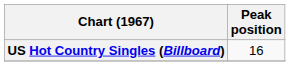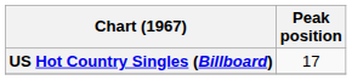 <table class="wikitable plainrowheaders" style="text-align:center">
 <tr>
 <th scope="col">Chart (1967)</th>
 <th scope="col">Peak<br>position</th>
 </tr>
 <tr>
 <th scope = "row">US <a href='#'>Hot Country Singles</a> (<em><a href='#'>Billboard</a></em>)</th>
-<td>16</td>
+<td>17</td>
 </tr>
 <tr>
 </tr>
 </table>
